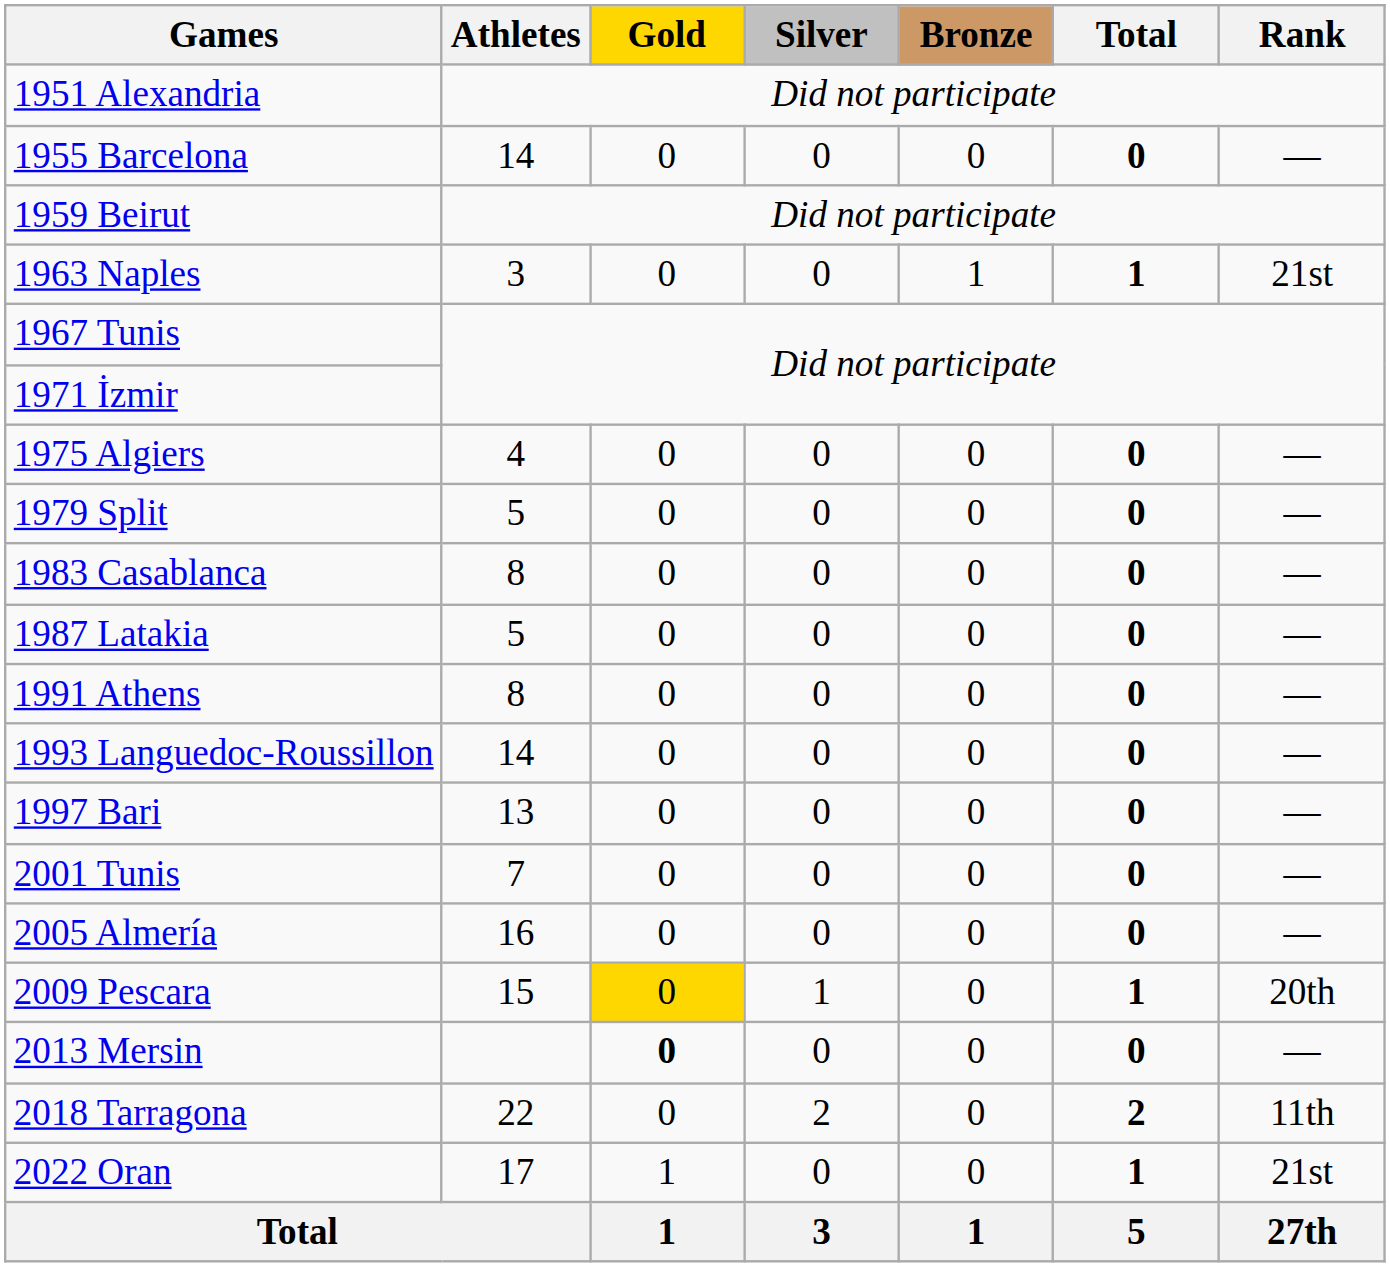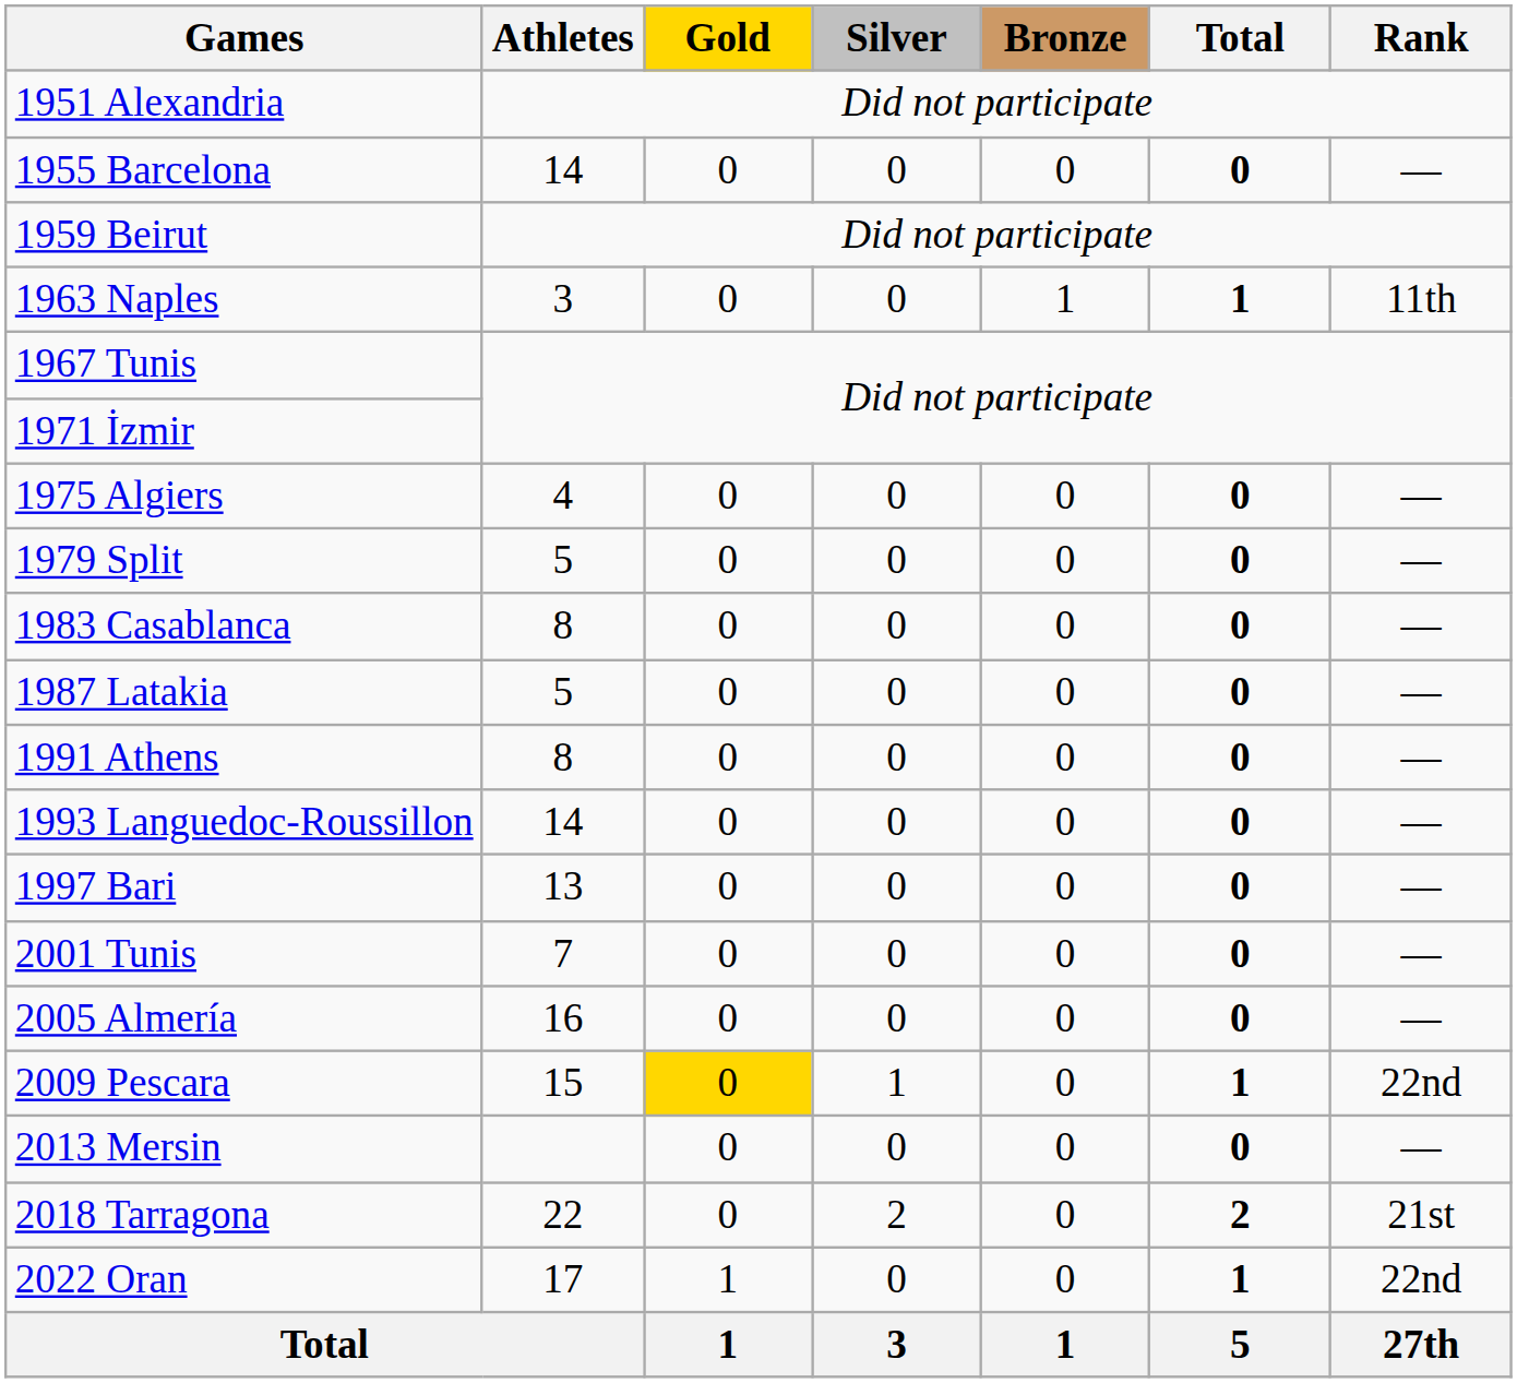 <table class="wikitable" style="text-align:center; font-size:98%;">
 <tr>
 <th>Games</th>
 <th>Athletes</th>
 <td style="background:gold; width:3.7em; font-weight:bold;">Gold</td>
 <td style="background:silver; width:3.7em; font-weight:bold;">Silver</td>
 <td style="background:#c96; width:3.7em; font-weight:bold;">Bronze</td>
 <th style="width:4em; font-weight:bold;">Total</th>
 <th style="width:4em; font-weight:bold;">Rank</th>
 </tr>
 <tr>
 <td align=left><a href='#'>1951 Alexandria</a></td>
 <td colspan=6><em>Did not participate</em></td>
 </tr>
 <tr>
 <td align=left><a href='#'>1955 Barcelona</a></td>
 <td>14</td>
 <td>0</td>
 <td>0</td>
 <td>0</td>
 <td><strong>0</strong></td>
 <td>—</td>
 </tr>
 <tr>
 <td align=left><a href='#'>1959 Beirut</a></td>
 <td colspan=6><em>Did not participate</em></td>
 </tr>
 <tr>
 <td align=left><a href='#'>1963 Naples</a></td>
 <td>3</td>
 <td>0</td>
 <td>0</td>
 <td>1</td>
 <td><strong>1</strong></td>
-<td>21st</td>
+<td>11th</td>
 </tr>
 <tr>
 <td align=left><a href='#'>1967 Tunis</a></td>
 <td colspan=6 rowspan=2><em>Did not participate</em></td>
 </tr>
 <tr>
 <td align=left><a href='#'>1971 İzmir</a></td>
 </tr>
 <tr>
 <td align=left><a href='#'>1975 Algiers</a></td>
 <td>4</td>
 <td>0</td>
 <td>0</td>
 <td>0</td>
 <td><strong>0</strong></td>
 <td>—</td>
 </tr>
 <tr>
 <td align=left><a href='#'>1979 Split</a></td>
 <td>5</td>
 <td>0</td>
 <td>0</td>
 <td>0</td>
 <td><strong>0</strong></td>
 <td>—</td>
 </tr>
 <tr>
 <td align=left><a href='#'>1983 Casablanca</a></td>
 <td>8</td>
 <td>0</td>
 <td>0</td>
 <td>0</td>
 <td><strong>0</strong></td>
 <td>—</td>
 </tr>
 <tr>
 <td align=left><a href='#'>1987 Latakia</a></td>
 <td>5</td>
 <td>0</td>
 <td>0</td>
 <td>0</td>
 <td><strong>0</strong></td>
 <td>—</td>
 </tr>
 <tr>
 <td align=left><a href='#'>1991 Athens</a></td>
 <td>8</td>
 <td>0</td>
 <td>0</td>
 <td>0</td>
 <td><strong>0</strong></td>
 <td>—</td>
 </tr>
 <tr>
 <td align=left><a href='#'>1993 Languedoc-Roussillon</a></td>
 <td>14</td>
 <td>0</td>
 <td>0</td>
 <td>0</td>
 <td><strong>0</strong></td>
 <td>—</td>
 </tr>
 <tr>
 <td align=left><a href='#'>1997 Bari</a></td>
 <td>13</td>
 <td>0</td>
 <td>0</td>
 <td>0</td>
 <td><strong>0</strong></td>
 <td>—</td>
 </tr>
 <tr>
 <td align=left><a href='#'>2001 Tunis</a></td>
 <td>7</td>
 <td>0</td>
 <td>0</td>
 <td>0</td>
 <td><strong>0</strong></td>
 <td>—</td>
 </tr>
 <tr>
 <td align=left><a href='#'>2005 Almería</a></td>
 <td>16</td>
 <td>0</td>
 <td>0</td>
 <td>0</td>
 <td><strong>0</strong></td>
 <td>—</td>
 </tr>
 <tr>
 <td align=left><a href='#'>2009 Pescara</a></td>
 <td>15</td>
 <td style="background: gold;">0</td>
 <td>1</td>
 <td>0</td>
 <td><strong>1</strong></td>
-<td>20th</td>
+<td>22nd</td>
 </tr>
 <tr>
 <td align=left><a href='#'>2013 Mersin</a></td>
 <td></td>
-<td><strong>0</strong></td>
+<td>0</td>
 <td>0</td>
 <td>0</td>
 <td><strong>0</strong></td>
 <td>—</td>
 </tr>
 <tr>
 <td align=left><a href='#'>2018 Tarragona</a></td>
 <td>22</td>
 <td>0</td>
 <td>2</td>
 <td>0</td>
 <td><strong>2</strong></td>
-<td>11th</td>
+<td>21st</td>
 </tr>
 <tr>
 <td align=left><a href='#'>2022 Oran</a></td>
 <td>17</td>
 <td>1</td>
 <td>0</td>
 <td>0</td>
 <td><strong>1</strong></td>
-<td>21st</td>
+<td>22nd</td>
 </tr>
 <tr>
 <th colspan=2>Total</th>
 <th>1</th>
 <th>3</th>
 <th>1</th>
 <th>5</th>
 <th>27th</th>
 </tr>
 </table>
